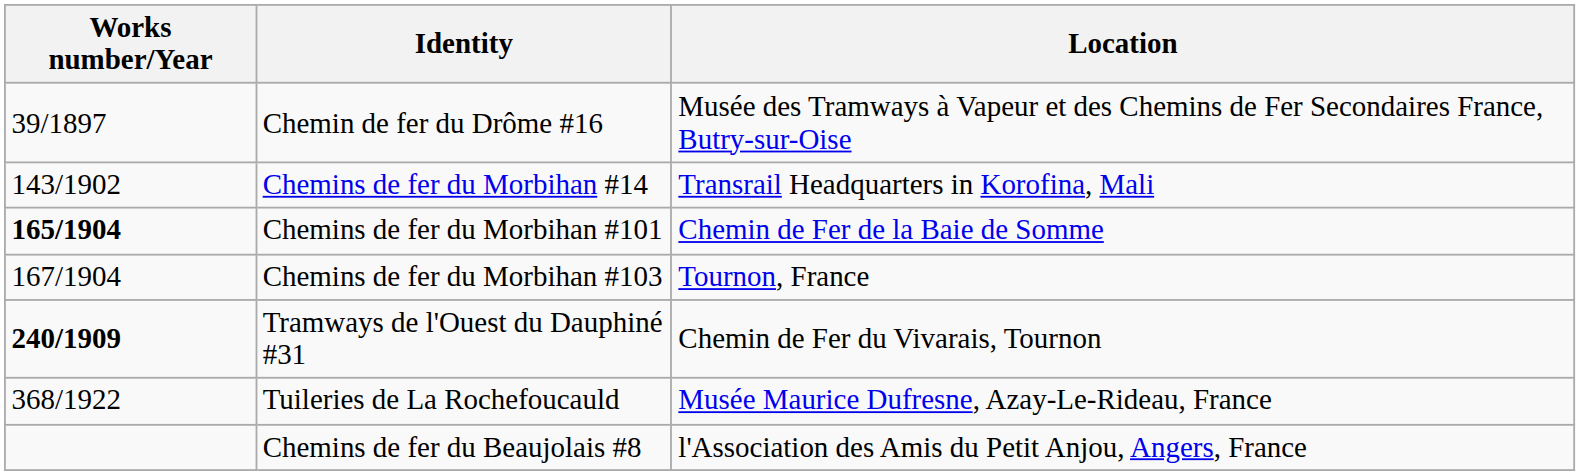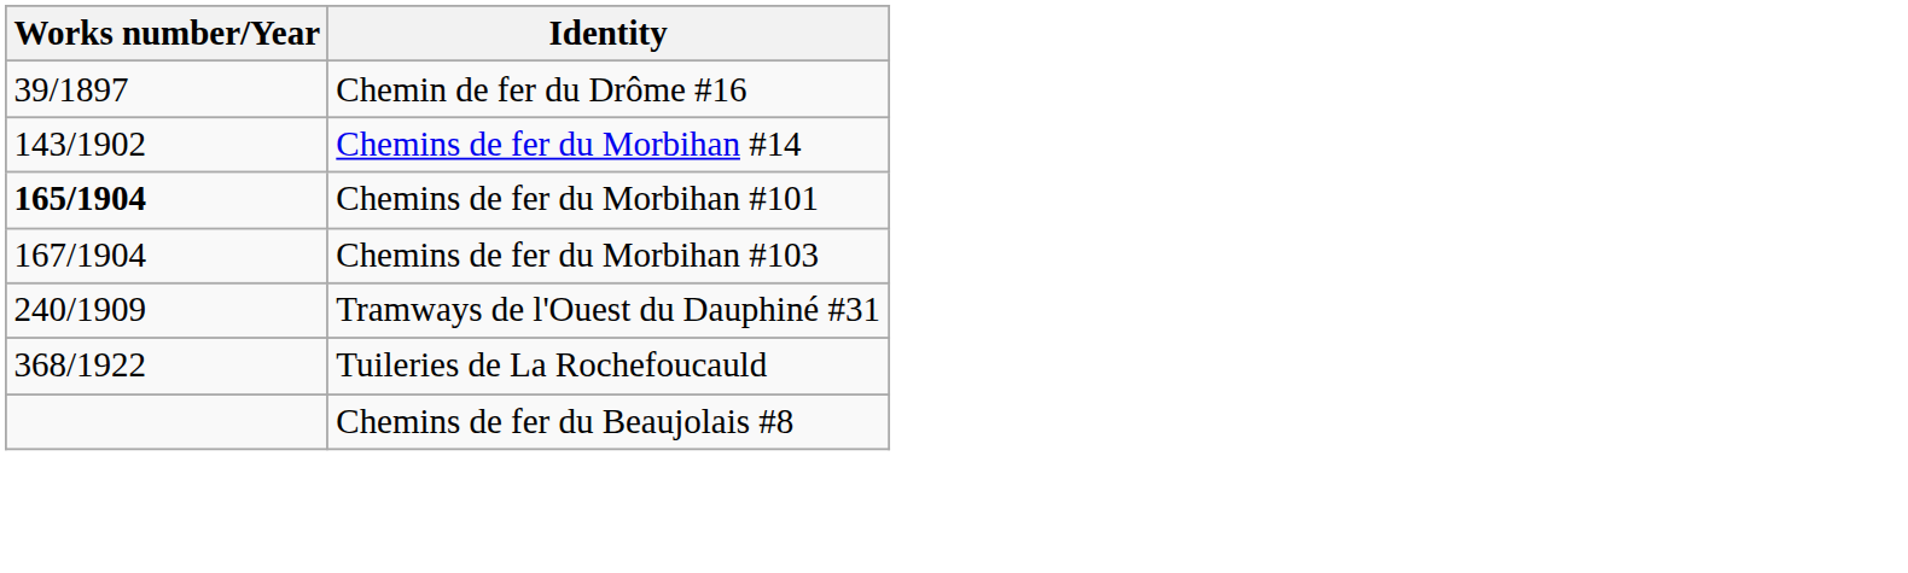 <table class="wikitable">
 <tr>
 <th>Works number/Year</th>
 <th>Identity</th>
-<th>Location</th>
 </tr>
 <tr>
 <td>39/1897</td>
 <td>Chemin de fer du Drôme #16</td>
-<td>Musée des Tramways à Vapeur et des Chemins de Fer Secondaires France, <a href='#'>Butry-sur-Oise</a></td>
 </tr>
 <tr>
 <td>143/1902</td>
 <td><a href='#'>Chemins de fer du Morbihan</a> #14</td>
-<td><a href='#'>Transrail</a> Headquarters in <a href='#'>Korofina</a>, <a href='#'>Mali</a></td>
 </tr>
 <tr>
 <td><strong>165/1904</strong></td>
 <td>Chemins de fer du Morbihan #101</td>
-<td><a href='#'>Chemin de Fer de la Baie de Somme</a></td>
 </tr>
 <tr>
 <td>167/1904</td>
 <td>Chemins de fer du Morbihan #103</td>
-<td><a href='#'>Tournon</a>, France</td>
 </tr>
 <tr>
-<td><strong>240/1909</strong></td>
+<td>240/1909</td>
 <td>Tramways de l'Ouest du Dauphiné #31</td>
-<td>Chemin de Fer du Vivarais, Tournon</td>
 </tr>
 <tr>
 <td>368/1922</td>
 <td>Tuileries de La Rochefoucauld</td>
-<td><a href='#'>Musée Maurice Dufresne</a>, Azay-Le-Rideau, France</td>
 </tr>
 <tr>
 <td></td>
 <td>Chemins de fer du Beaujolais #8</td>
-<td>l'Association des Amis du Petit Anjou, <a href='#'>Angers</a>, France</td>
 </tr>
 </table>
